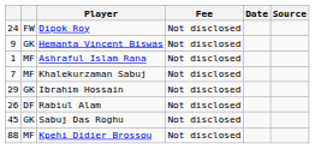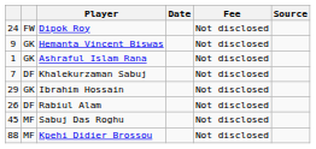 <table class="wikitable plainrowheaders sortable"  style="text-align:center">
 <tr>
 <th></th>
 <th></th>
 <th>Player</th>
+<th>Date</th>
 <th>Fee</th>
-<th>Date</th>
 <th>Source</th>
 </tr>
 <tr>
 <td align="center">24</td>
 <td align="center">FW</td>
 <td align="left"> <a href='#'>Dipok Roy</a></td>
+<td></td>
 <td>Not disclosed</td>
-<td></td>
 <td></td>
 </tr>
 <tr>
 <td align="center">9</td>
 <td align="center">GK</td>
 <td align="left"> <a href='#'>Hemanta Vincent Biswas</a></td>
+<td></td>
 <td>Not disclosed</td>
-<td></td>
 <td></td>
 </tr>
 <tr>
 <td align="center">1</td>
-<td align="center">MF</td>
+<td align="center">GK</td>
 <td align="left"> <a href='#'>Ashraful Islam Rana</a></td>
+<td></td>
 <td>Not disclosed</td>
-<td></td>
 <td></td>
 </tr>
 <tr>
 <td align="center">7</td>
-<td align="center">MF</td>
+<td align="center">DF</td>
 <td align="left"> Khalekurzaman Sabuj</td>
+<td></td>
 <td>Not disclosed</td>
-<td></td>
 <td></td>
 </tr>
 <tr>
 <td align="center">29</td>
 <td align="center">GK</td>
 <td align="left"> Ibrahim Hossain</td>
+<td></td>
 <td>Not disclosed</td>
-<td></td>
 <td></td>
 </tr>
 <tr>
 <td align="center">26</td>
 <td align="center">DF</td>
 <td align="left"> Rabiul Alam</td>
+<td></td>
 <td>Not disclosed</td>
-<td></td>
 <td></td>
 </tr>
 <tr>
 <td align="center">45</td>
-<td align="center">GK</td>
+<td align="center">MF</td>
 <td align="left"> Sabuj Das Roghu</td>
+<td></td>
 <td>Not disclosed</td>
-<td></td>
 <td></td>
 </tr>
 <tr>
 <td align="center">88</td>
 <td align="center">MF</td>
 <td align="left"> <a href='#'>Kpehi Didier Brossou</a></td>
+<td></td>
 <td>Not disclosed</td>
-<td></td>
 <td></td>
 </tr>
 </table>
